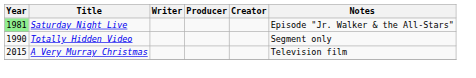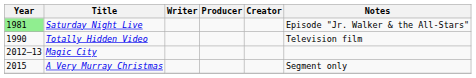 <table class="wikitable">
 <tr>
 <th>Year</th>
 <th>Title</th>
 <th>Writer</th>
 <th>Producer</th>
 <th>Creator</th>
 <th>Notes</th>
 </tr>
 <tr>
 <td style="background: lightgreen;">1981</td>
 <td><em><a href='#'>Saturday Night Live</a></em></td>
 <td></td>
 <td></td>
 <td></td>
 <td>Episode "Jr. Walker & the All-Stars"</td>
 </tr>
 <tr>
 <td>1990</td>
 <td><em><a href='#'>Totally Hidden Video</a></em></td>
 <td></td>
 <td></td>
 <td></td>
-<td>Segment only</td>
+<td>Television film</td>
+</tr>
+<tr>
+<td>2012–13</td>
+<td><em><a href='#'>Magic City</a></em></td>
+<td></td>
+<td></td>
+<td></td>
+<td></td>
 </tr>
 <tr>
 <td>2015</td>
 <td><em><a href='#'>A Very Murray Christmas</a></em></td>
 <td></td>
 <td></td>
 <td></td>
-<td>Television film</td>
+<td>Segment only</td>
 </tr>
 <tr>
 </tr>
 </table>
